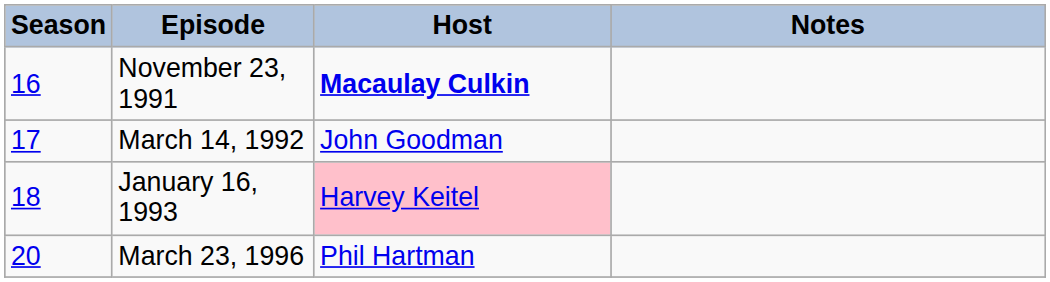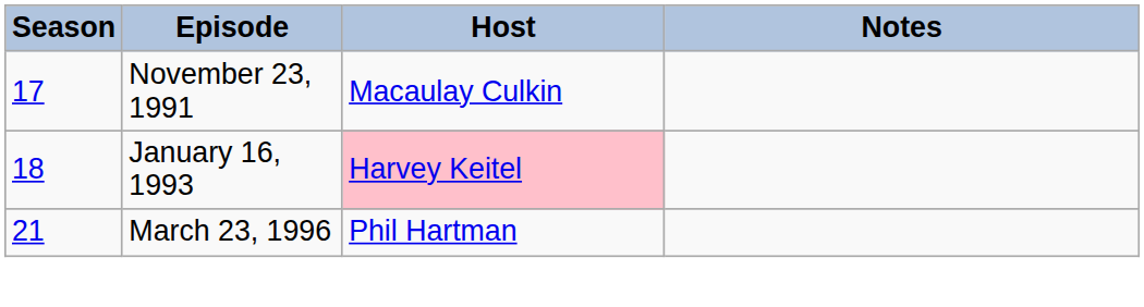 <table class="wikitable" style="width:100%;">
 <tr>
 <th style="background:#B0C4DE;" width="5%">Season</th>
 <th style="background:#B0C4DE;" width="20%">Episode</th>
 <th style="background:#B0C4DE;" width="30%">Host</th>
 <th style="background:#B0C4DE;" width="45%">Notes</th>
 </tr>
 <tr>
-<td><a href='#'>16</a></td>
+<td><a href='#'>17</a></td>
 <td>November 23, 1991</td>
-<td><strong><a href='#'>Macaulay Culkin</a></strong></td>
-<td></td>
-</tr>
-<tr>
-<td><a href='#'>17</a></td>
-<td>March 14, 1992</td>
-<td><a href='#'>John Goodman</a></td>
+<td><a href='#'>Macaulay Culkin</a></td>
 <td></td>
 </tr>
 <tr>
 <td><a href='#'>18</a></td>
 <td>January 16, 1993</td>
 <td style="background: pink;"><a href='#'>Harvey Keitel</a></td>
 <td></td>
 </tr>
 <tr>
-<td><a href='#'>20</a></td>
+<td><a href='#'>21</a></td>
 <td>March 23, 1996</td>
 <td><a href='#'>Phil Hartman</a></td>
 <td></td>
 </tr>
 </table>
